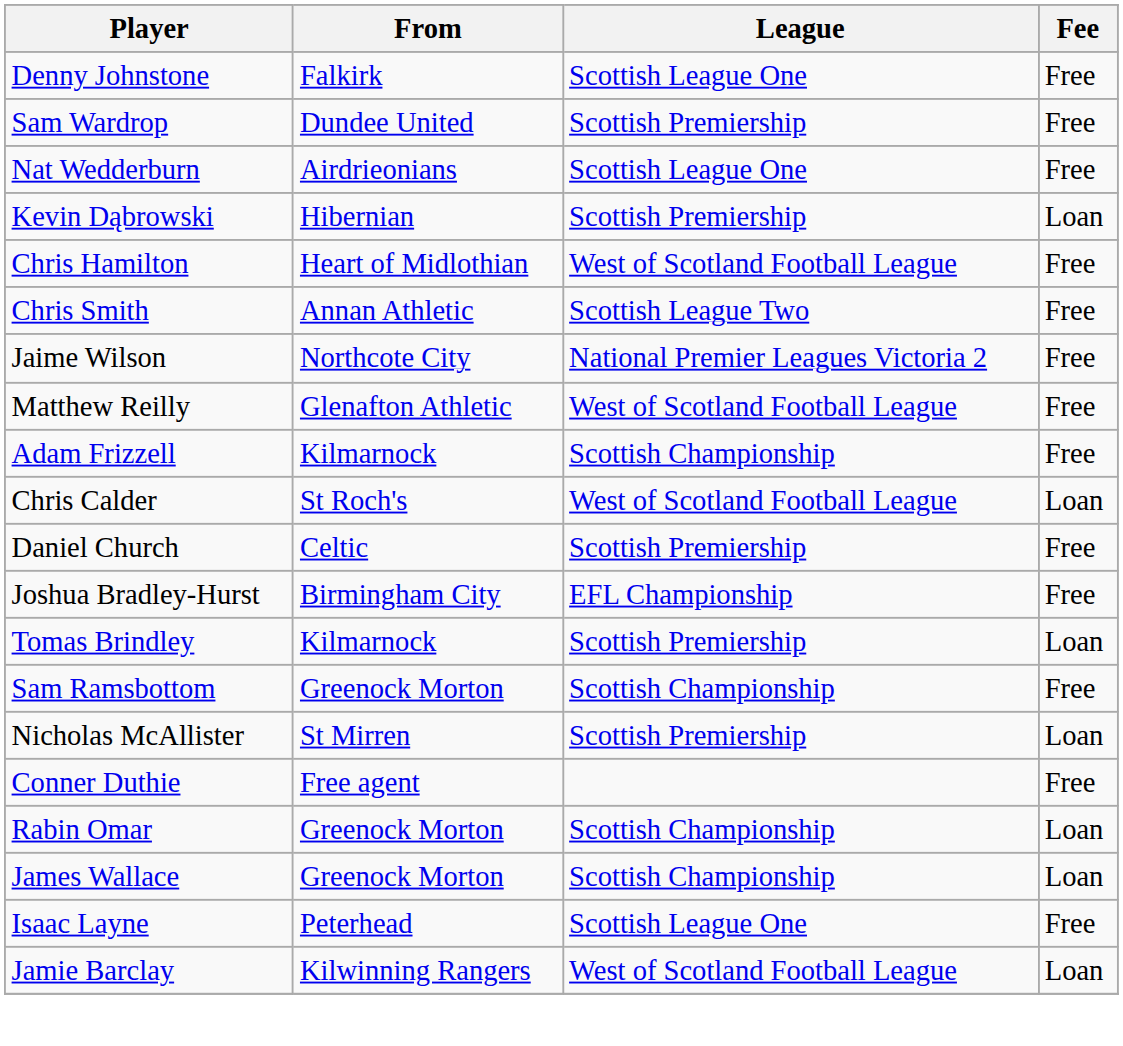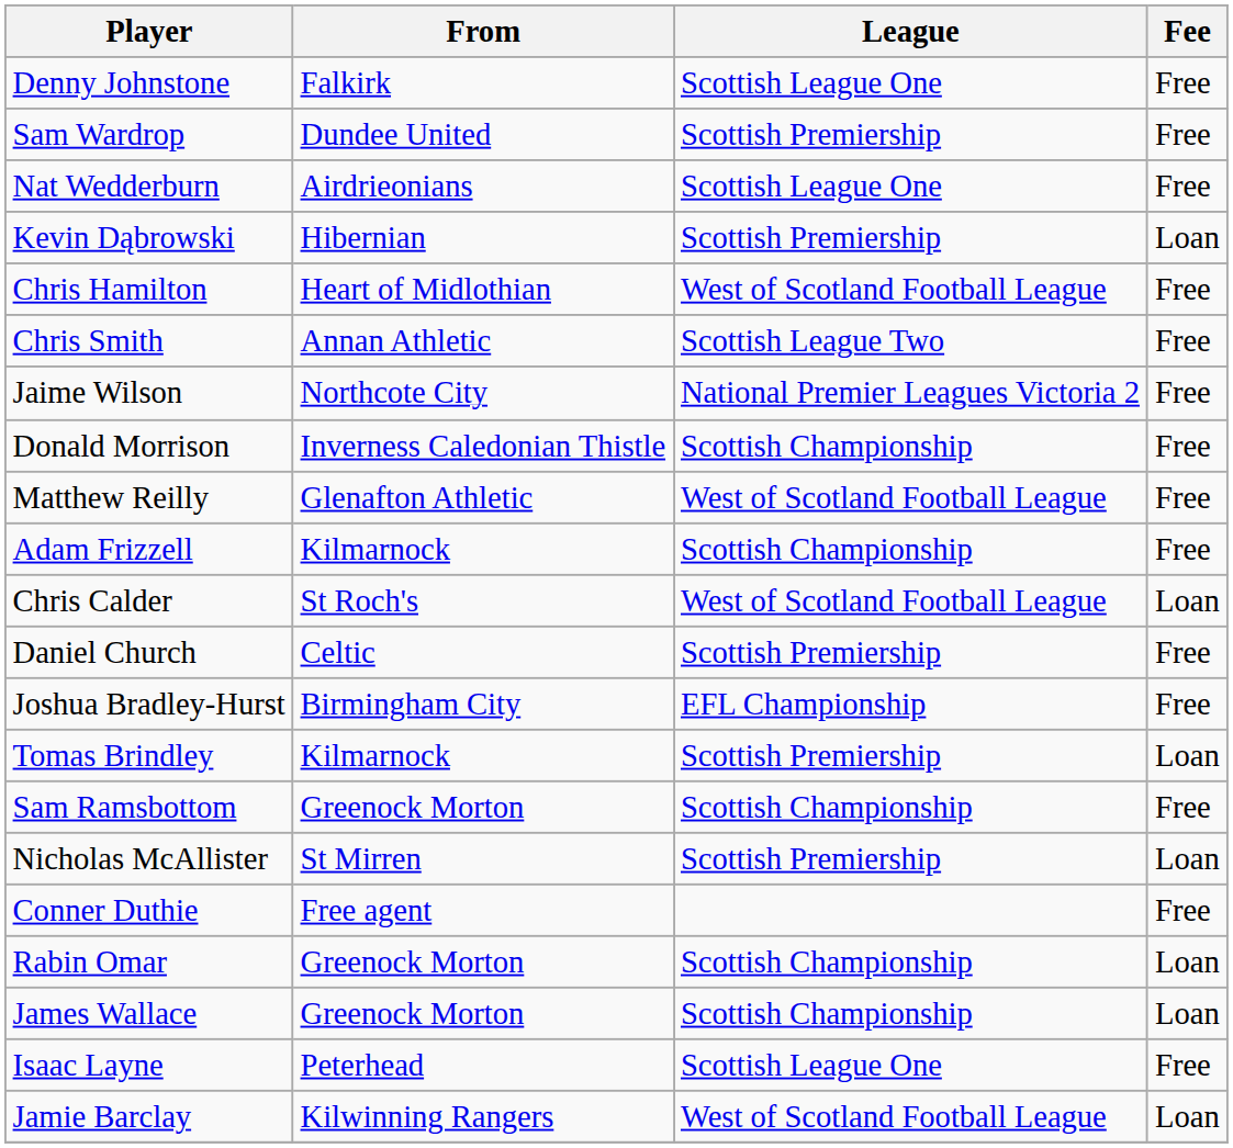 <table class="wikitable" style="text-align:center; font-size:95%;width:95%; text-align:left">
 <tr>
 <th>Player</th>
 <th>From</th>
 <th>League</th>
 <th>Fee</th>
 </tr>
 <tr>
 <td><a href='#'>Denny Johnstone</a></td>
 <td><a href='#'>Falkirk</a></td>
 <td><a href='#'>Scottish League One</a></td>
 <td>Free</td>
 </tr>
 <tr>
 <td><a href='#'>Sam Wardrop</a></td>
 <td><a href='#'>Dundee United</a></td>
 <td><a href='#'>Scottish Premiership</a></td>
 <td>Free</td>
 </tr>
 <tr>
 <td><a href='#'>Nat Wedderburn</a></td>
 <td><a href='#'>Airdrieonians</a></td>
 <td><a href='#'>Scottish League One</a></td>
 <td>Free</td>
 </tr>
 <tr>
 <td><a href='#'>Kevin Dąbrowski</a></td>
 <td><a href='#'>Hibernian</a></td>
 <td><a href='#'>Scottish Premiership</a></td>
 <td>Loan</td>
 </tr>
 <tr>
 <td><a href='#'>Chris Hamilton</a></td>
 <td><a href='#'>Heart of Midlothian</a></td>
 <td><a href='#'>West of Scotland Football League</a></td>
 <td>Free</td>
 </tr>
 <tr>
 <td><a href='#'>Chris Smith</a></td>
 <td><a href='#'>Annan Athletic</a></td>
 <td><a href='#'>Scottish League Two</a></td>
 <td>Free</td>
 </tr>
 <tr>
 <td>Jaime Wilson</td>
 <td><a href='#'>Northcote City</a></td>
 <td><a href='#'>National Premier Leagues Victoria 2</a></td>
+<td>Free</td>
+</tr>
+<tr>
+<td>Donald Morrison</td>
+<td><a href='#'>Inverness Caledonian Thistle</a></td>
+<td><a href='#'>Scottish Championship</a></td>
 <td>Free</td>
 </tr>
 <tr>
 <td>Matthew Reilly</td>
 <td><a href='#'>Glenafton Athletic</a></td>
 <td><a href='#'>West of Scotland Football League</a></td>
 <td>Free</td>
 </tr>
 <tr>
 <td><a href='#'>Adam Frizzell</a></td>
 <td><a href='#'>Kilmarnock</a></td>
 <td><a href='#'>Scottish Championship</a></td>
 <td>Free</td>
 </tr>
 <tr>
 <td>Chris Calder</td>
 <td><a href='#'>St Roch's</a></td>
 <td><a href='#'>West of Scotland Football League</a></td>
 <td>Loan</td>
 </tr>
 <tr>
 <td>Daniel Church</td>
 <td><a href='#'>Celtic</a></td>
 <td><a href='#'>Scottish Premiership</a></td>
 <td>Free</td>
 </tr>
 <tr>
 <td>Joshua Bradley-Hurst</td>
 <td><a href='#'>Birmingham City</a></td>
 <td><a href='#'>EFL Championship</a></td>
 <td>Free</td>
 </tr>
 <tr>
 <td><a href='#'>Tomas Brindley</a></td>
 <td><a href='#'>Kilmarnock</a></td>
 <td><a href='#'>Scottish Premiership</a></td>
 <td>Loan</td>
 </tr>
 <tr>
 <td><a href='#'>Sam Ramsbottom</a></td>
 <td><a href='#'>Greenock Morton</a></td>
 <td><a href='#'>Scottish Championship</a></td>
 <td>Free</td>
 </tr>
 <tr>
 <td>Nicholas McAllister</td>
 <td><a href='#'>St Mirren</a></td>
 <td><a href='#'>Scottish Premiership</a></td>
 <td>Loan</td>
 </tr>
 <tr>
 <td><a href='#'>Conner Duthie</a></td>
 <td><a href='#'>Free agent</a></td>
 <td></td>
 <td>Free</td>
 </tr>
 <tr>
 <td><a href='#'>Rabin Omar</a></td>
 <td><a href='#'>Greenock Morton</a></td>
 <td><a href='#'>Scottish Championship</a></td>
 <td>Loan</td>
 </tr>
 <tr>
 <td><a href='#'>James Wallace</a></td>
 <td><a href='#'>Greenock Morton</a></td>
 <td><a href='#'>Scottish Championship</a></td>
 <td>Loan</td>
 </tr>
 <tr>
 <td><a href='#'>Isaac Layne</a></td>
 <td><a href='#'>Peterhead</a></td>
 <td><a href='#'>Scottish League One</a></td>
 <td>Free</td>
 </tr>
 <tr>
 <td><a href='#'>Jamie Barclay</a></td>
 <td><a href='#'>Kilwinning Rangers</a></td>
 <td><a href='#'>West of Scotland Football League</a></td>
 <td>Loan</td>
 </tr>
 <tr>
 </tr>
 </table>
